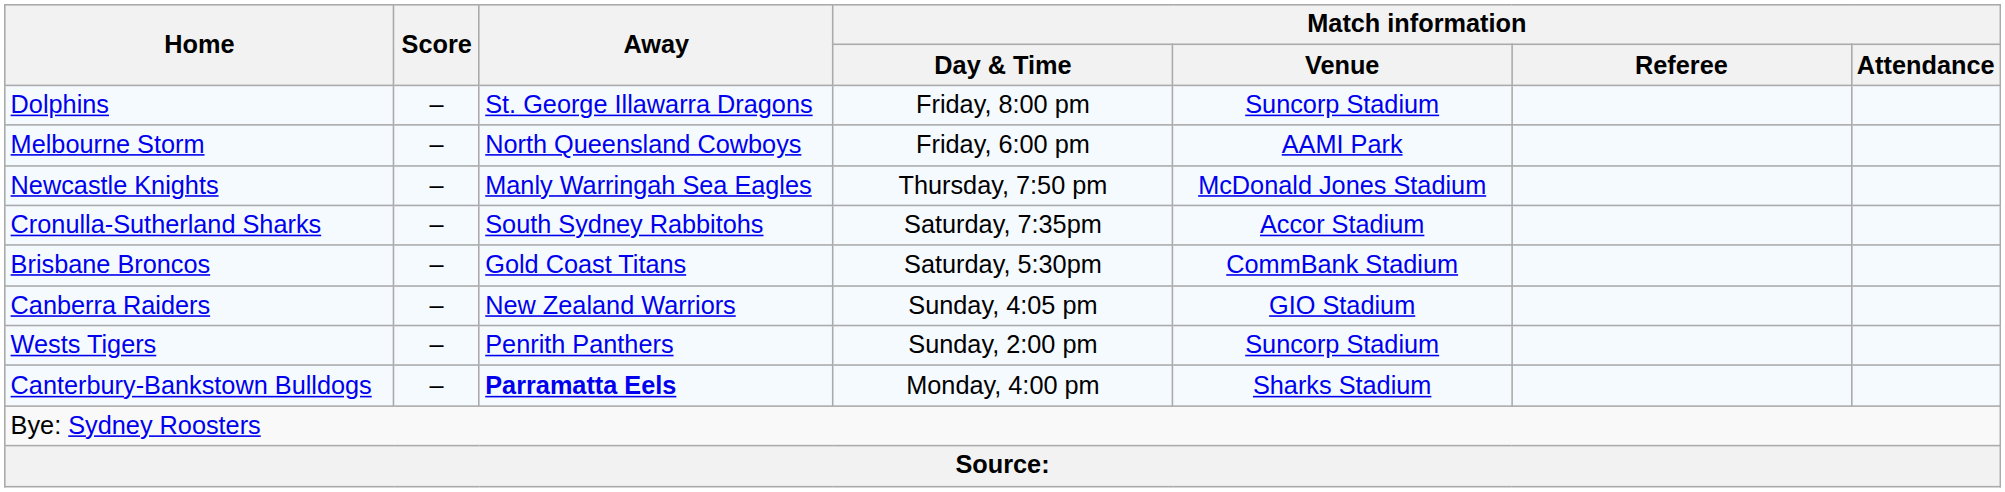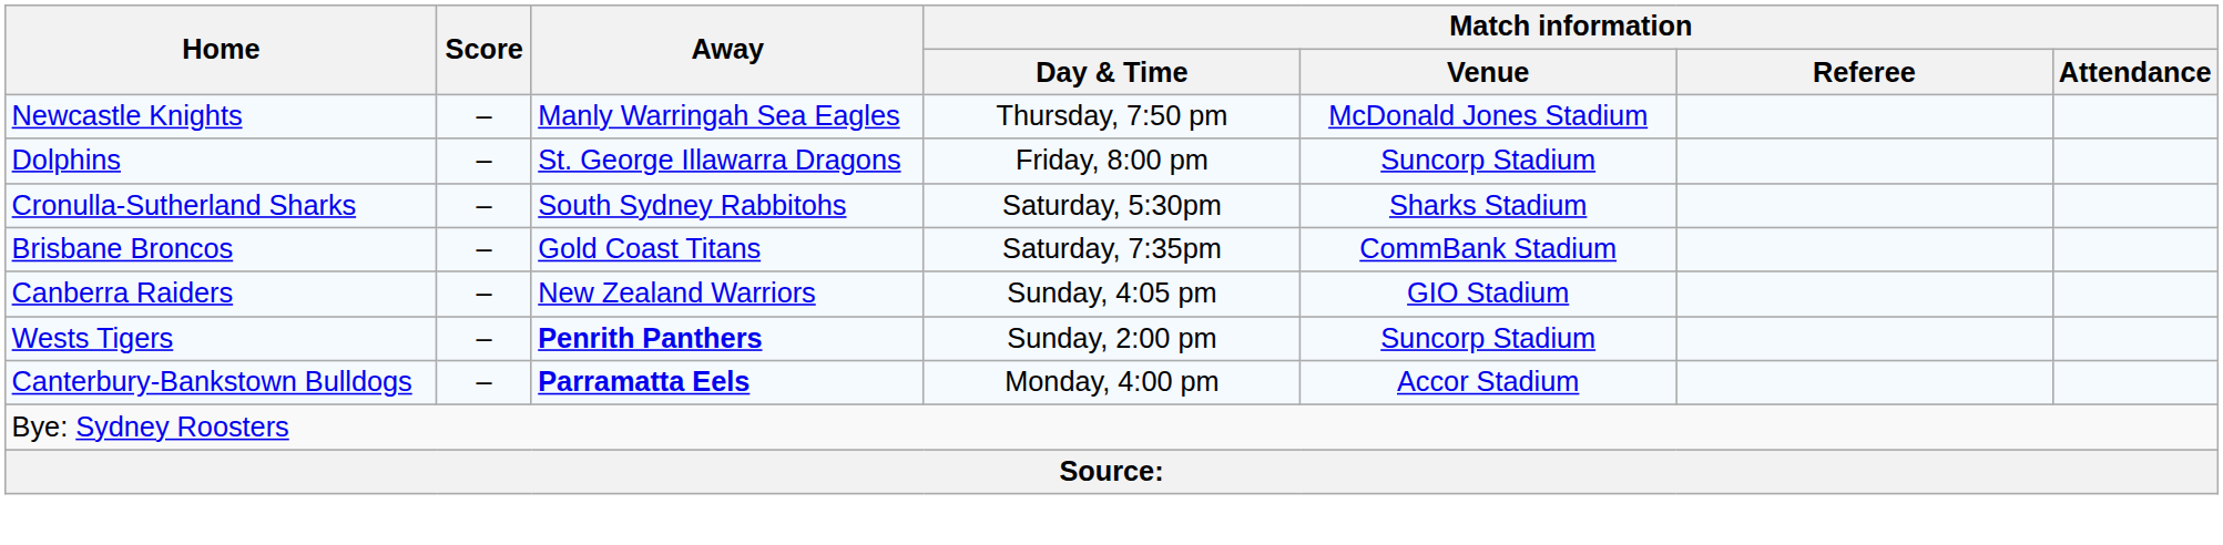 <table class="wikitable" style="border-collapse:collapse; text-align:center; width:100%;">
 <tr style="text-align:center; background:#f5faff;"  style="background:#c1d8ff;">
 <th rowspan="2">Home</th>
 <th rowspan="2">Score</th>
 <th rowspan="2">Away</th>
 <th colspan="4">Match information</th>
 </tr>
 <tr>
 <th width="17%">Day & Time</th>
 <th width="17%">Venue</th>
 <th width="17%">Referee</th>
 <th width="5%">Attendance</th>
 </tr>
 <tr style="text-align:center; background:#f5faff;">
+<td align="left"> <a href='#'>Newcastle Knights</a></td>
+<td>–</td>
+<td align="left"> <a href='#'>Manly Warringah Sea Eagles</a></td>
+<td>Thursday, 7:50 pm</td>
+<td><a href='#'>McDonald Jones Stadium</a></td>
+<td></td>
+<td></td>
+</tr>
+<tr style="text-align:center; background:#f5faff;">
 <td align="left"> <a href='#'>Dolphins</a></td>
 <td>–</td>
 <td align="left"> <a href='#'>St. George Illawarra Dragons</a></td>
 <td>Friday, 8:00 pm</td>
 <td><a href='#'>Suncorp Stadium</a></td>
 <td></td>
 <td></td>
 </tr>
 <tr style="text-align:center; background:#f5faff;">
-<td align="left"> <a href='#'>Melbourne Storm</a></td>
-<td>–</td>
-<td align="left"> <a href='#'>North Queensland Cowboys</a></td>
-<td>Friday, 6:00 pm</td>
-<td><a href='#'>AAMI Park</a></td>
-<td></td>
-<td></td>
-</tr>
-<tr style="text-align:center; background:#f5faff;">
-<td align="left"> <a href='#'>Newcastle Knights</a></td>
-<td>–</td>
-<td align="left"> <a href='#'>Manly Warringah Sea Eagles</a></td>
-<td>Thursday, 7:50 pm</td>
-<td><a href='#'>McDonald Jones Stadium</a></td>
-<td></td>
-<td></td>
-</tr>
-<tr style="text-align:center; background:#f5faff;">
 <td align="left"> <a href='#'>Cronulla-Sutherland Sharks</a></td>
 <td>–</td>
 <td align="left"> <a href='#'>South Sydney Rabbitohs</a></td>
-<td>Saturday, 7:35pm</td>
-<td><a href='#'>Accor Stadium</a></td>
+<td>Saturday, 5:30pm</td>
+<td><a href='#'>Sharks Stadium</a></td>
 <td></td>
 <td></td>
 </tr>
 <tr style="text-align:center; background:#f5faff;">
 <td align="left"> <a href='#'>Brisbane Broncos</a></td>
 <td>–</td>
 <td align="left"> <a href='#'>Gold Coast Titans</a></td>
-<td>Saturday, 5:30pm</td>
+<td>Saturday, 7:35pm</td>
 <td><a href='#'>CommBank Stadium</a></td>
 <td></td>
 <td></td>
 </tr>
 <tr style="text-align:center; background:#f5faff;">
 <td align="left"> <a href='#'>Canberra Raiders</a></td>
 <td>–</td>
 <td align="left"> <a href='#'>New Zealand Warriors</a></td>
 <td>Sunday, 4:05 pm</td>
 <td><a href='#'>GIO Stadium</a></td>
 <td></td>
 <td></td>
 </tr>
 <tr style="text-align:center; background:#f5faff;">
 <td align="left"> <a href='#'>Wests Tigers</a></td>
 <td>–</td>
-<td align="left"> <a href='#'>Penrith Panthers</a></td>
+<td align="left"><strong> <a href='#'>Penrith Panthers</a></strong></td>
 <td>Sunday, 2:00 pm</td>
 <td><a href='#'>Suncorp Stadium</a></td>
 <td></td>
 <td></td>
 </tr>
 <tr style="text-align:center; background:#f5faff;">
 <td align="left"> <a href='#'>Canterbury-Bankstown Bulldogs</a></td>
 <td>–</td>
 <td align="left"><strong> <a href='#'>Parramatta Eels</a></strong></td>
 <td>Monday, 4:00 pm</td>
-<td><a href='#'>Sharks Stadium</a></td>
+<td><a href='#'>Accor Stadium</a></td>
 <td></td>
 <td></td>
 </tr>
 <tr>
 <td colspan="7" align="left">Bye:  <a href='#'>Sydney Roosters</a></td>
 </tr>
 <tr>
 <th colspan="7" align="left">Source:</th>
 </tr>
 </table>
